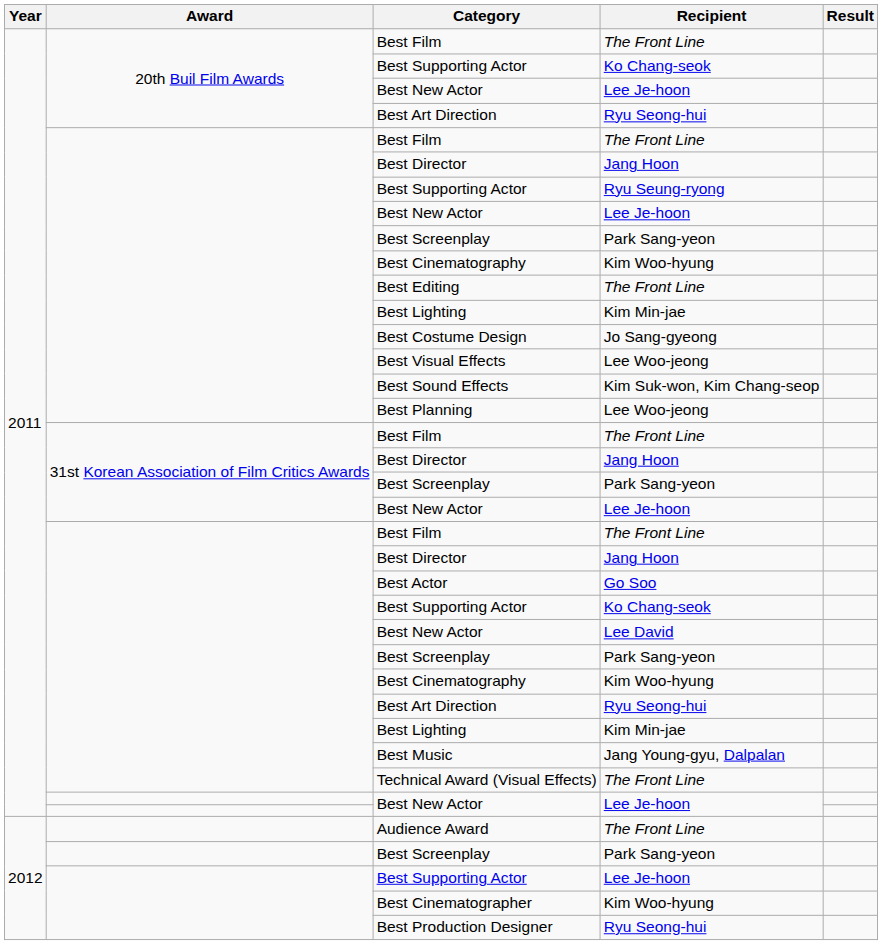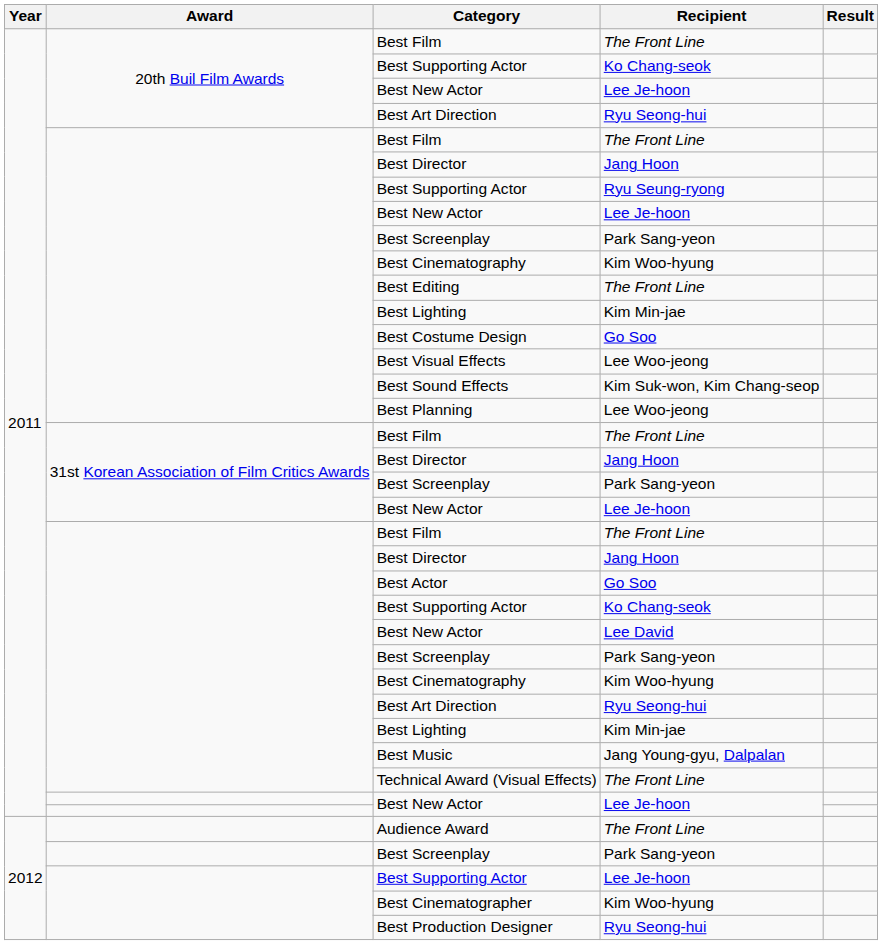 <table class="wikitable sortable">
 <tr>
 <th>Year</th>
 <th>Award</th>
 <th>Category</th>
 <th>Recipient</th>
 <th>Result</th>
 </tr>
 <tr>
 <td rowspan=33>2011</td>
 <td rowspan=4 style="text-align:center;">20th <a href='#'>Buil Film Awards</a></td>
 <td>Best Film</td>
 <td><em>The Front Line</em></td>
 <td></td>
 </tr>
 <tr>
 <td>Best Supporting Actor</td>
 <td><a href='#'>Ko Chang-seok</a></td>
 <td></td>
 </tr>
 <tr>
 <td>Best New Actor</td>
 <td><a href='#'>Lee Je-hoon</a></td>
 <td></td>
 </tr>
 <tr>
 <td>Best Art Direction</td>
 <td><a href='#'>Ryu Seong-hui</a></td>
 <td></td>
 </tr>
 <tr>
 <td rowspan=12></td>
 <td>Best Film</td>
 <td><em>The Front Line</em></td>
 <td></td>
 </tr>
 <tr>
 <td>Best Director</td>
 <td><a href='#'>Jang Hoon</a></td>
 <td></td>
 </tr>
 <tr>
 <td>Best Supporting Actor</td>
 <td><a href='#'>Ryu Seung-ryong</a></td>
 <td></td>
 </tr>
 <tr>
 <td>Best New Actor</td>
 <td><a href='#'>Lee Je-hoon</a></td>
 <td></td>
 </tr>
 <tr>
 <td>Best Screenplay</td>
 <td>Park Sang-yeon</td>
 <td></td>
 </tr>
 <tr>
 <td>Best Cinematography</td>
 <td>Kim Woo-hyung</td>
 <td></td>
 </tr>
 <tr>
 <td>Best Editing</td>
 <td><em>The Front Line</em></td>
 <td></td>
 </tr>
 <tr>
 <td>Best Lighting</td>
 <td>Kim Min-jae</td>
 <td></td>
 </tr>
 <tr>
 <td>Best Costume Design</td>
-<td>Jo Sang-gyeong</td>
+<td><a href='#'>Go Soo</a></td>
 <td></td>
 </tr>
 <tr>
 <td>Best Visual Effects</td>
 <td>Lee Woo-jeong</td>
 <td></td>
 </tr>
 <tr>
 <td>Best Sound Effects</td>
 <td>Kim Suk-won, Kim Chang-seop</td>
 <td></td>
 </tr>
 <tr>
 <td>Best Planning</td>
 <td>Lee Woo-jeong</td>
 <td></td>
 </tr>
 <tr>
 <td rowspan=4 style="text-align:center;">31st <a href='#'>Korean Association of Film Critics Awards</a></td>
 <td>Best Film</td>
 <td><em>The Front Line</em></td>
 <td></td>
 </tr>
 <tr>
 <td>Best Director</td>
 <td><a href='#'>Jang Hoon</a></td>
 <td></td>
 </tr>
 <tr>
 <td>Best Screenplay</td>
 <td>Park Sang-yeon</td>
 <td></td>
 </tr>
 <tr>
 <td>Best New Actor</td>
 <td><a href='#'>Lee Je-hoon</a></td>
 <td></td>
 </tr>
 <tr>
 <td rowspan=11></td>
 <td>Best Film</td>
 <td><em>The Front Line</em></td>
 <td></td>
 </tr>
 <tr>
 <td>Best Director</td>
 <td><a href='#'>Jang Hoon</a></td>
 <td></td>
 </tr>
 <tr>
 <td>Best Actor</td>
 <td><a href='#'>Go Soo</a></td>
 <td></td>
 </tr>
 <tr>
 <td>Best Supporting Actor</td>
 <td><a href='#'>Ko Chang-seok</a></td>
 <td></td>
 </tr>
 <tr>
 <td>Best New Actor</td>
 <td><a href='#'>Lee David</a></td>
 <td></td>
 </tr>
 <tr>
 <td>Best Screenplay</td>
 <td>Park Sang-yeon</td>
 <td></td>
 </tr>
 <tr>
 <td>Best Cinematography</td>
 <td>Kim Woo-hyung</td>
 <td></td>
 </tr>
 <tr>
 <td>Best Art Direction</td>
 <td><a href='#'>Ryu Seong-hui</a></td>
 <td></td>
 </tr>
 <tr>
 <td>Best Lighting</td>
 <td>Kim Min-jae</td>
 <td></td>
 </tr>
 <tr>
 <td>Best Music</td>
 <td>Jang Young-gyu, <a href='#'>Dalpalan</a></td>
 <td></td>
 </tr>
 <tr>
 <td>Technical Award (Visual Effects)</td>
 <td><em>The Front Line</em></td>
 <td></td>
 </tr>
 <tr>
 <td></td>
 <td rowspan=2>Best New Actor</td>
 <td rowspan=2><a href='#'>Lee Je-hoon</a></td>
 <td></td>
 </tr>
 <tr>
 <td></td>
 <td></td>
 </tr>
 <tr>
 <td rowspan=6>2012</td>
 <td></td>
 <td>Audience Award</td>
 <td><em>The Front Line</em></td>
 <td></td>
 </tr>
 <tr>
 <td></td>
 <td>Best Screenplay</td>
 <td>Park Sang-yeon</td>
 <td></td>
 </tr>
 <tr>
 <td rowspan=3></td>
 <td><a href='#'>Best Supporting Actor</a></td>
 <td><a href='#'>Lee Je-hoon</a></td>
 <td></td>
 </tr>
 <tr>
 <td>Best Cinematographer</td>
 <td>Kim Woo-hyung</td>
 <td></td>
 </tr>
 <tr>
 <td>Best Production Designer</td>
 <td><a href='#'>Ryu Seong-hui</a></td>
 <td></td>
 </tr>
 </table>
